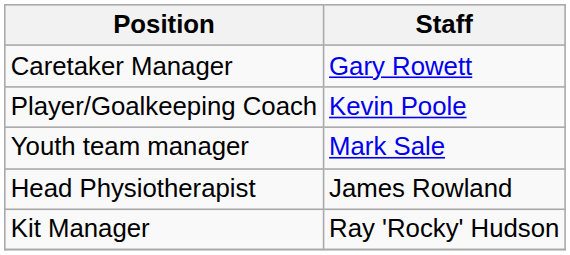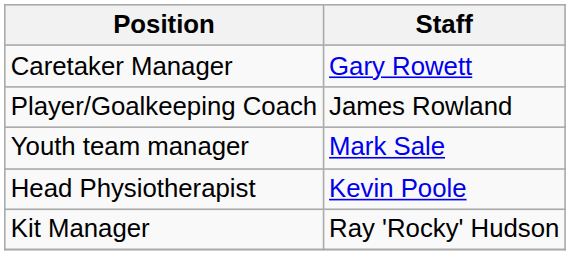 <table class="wikitable">
 <tr>
 <th>Position</th>
 <th>Staff</th>
 </tr>
 <tr>
 <td>Caretaker Manager</td>
 <td> <a href='#'>Gary Rowett</a></td>
 </tr>
 <tr>
 <td>Player/Goalkeeping Coach</td>
-<td> <a href='#'>Kevin Poole</a></td>
+<td> James Rowland</td>
 </tr>
 <tr>
 <td>Youth team manager</td>
 <td> <a href='#'>Mark Sale</a></td>
 </tr>
 <tr>
 <td>Head Physiotherapist</td>
-<td> James Rowland</td>
+<td> <a href='#'>Kevin Poole</a></td>
 </tr>
 <tr>
 <td>Kit Manager</td>
 <td> Ray 'Rocky' Hudson</td>
 </tr>
 <tr>
 </tr>
 </table>
